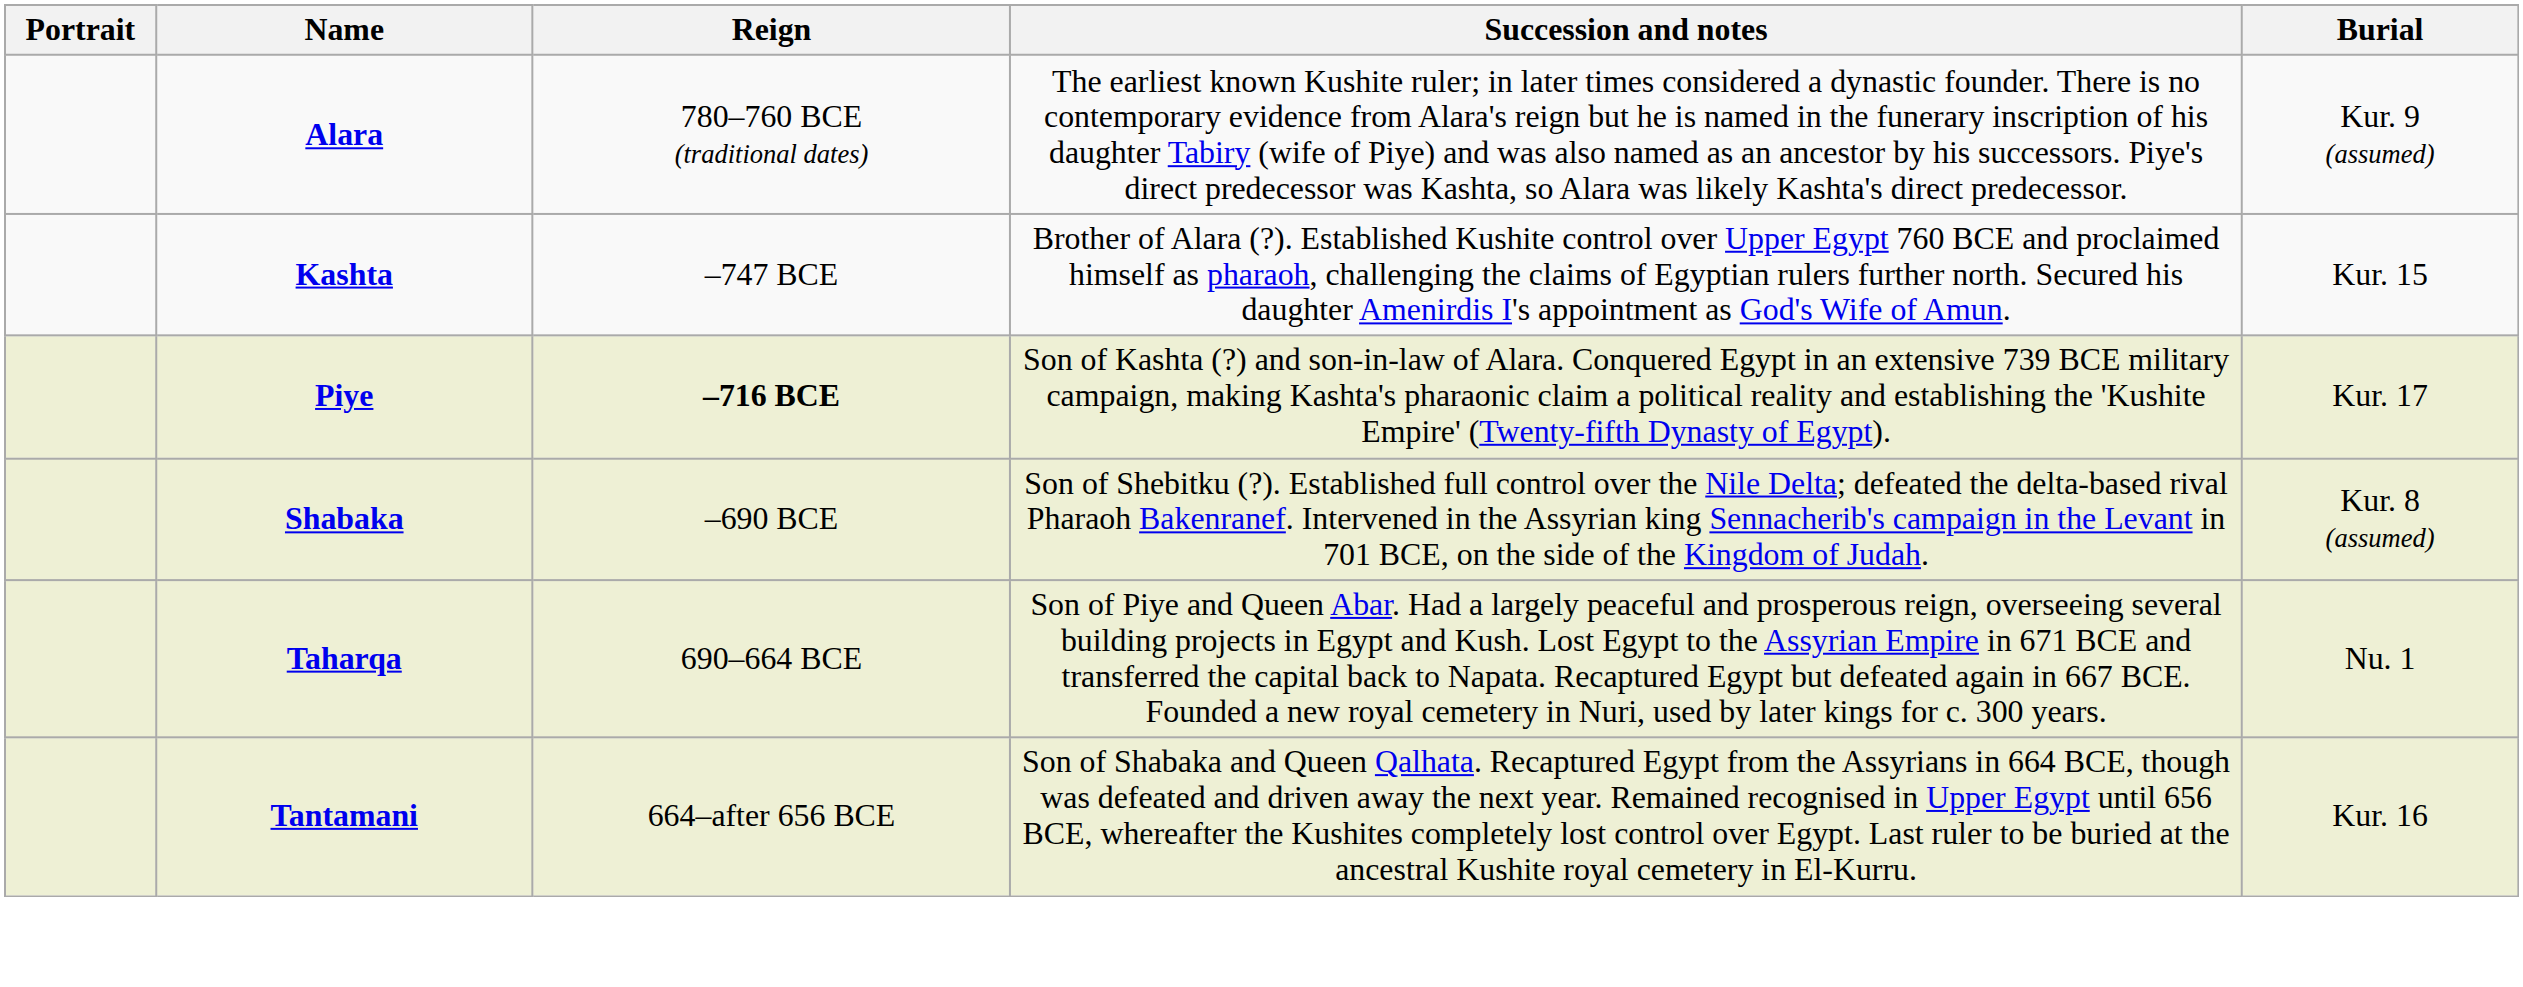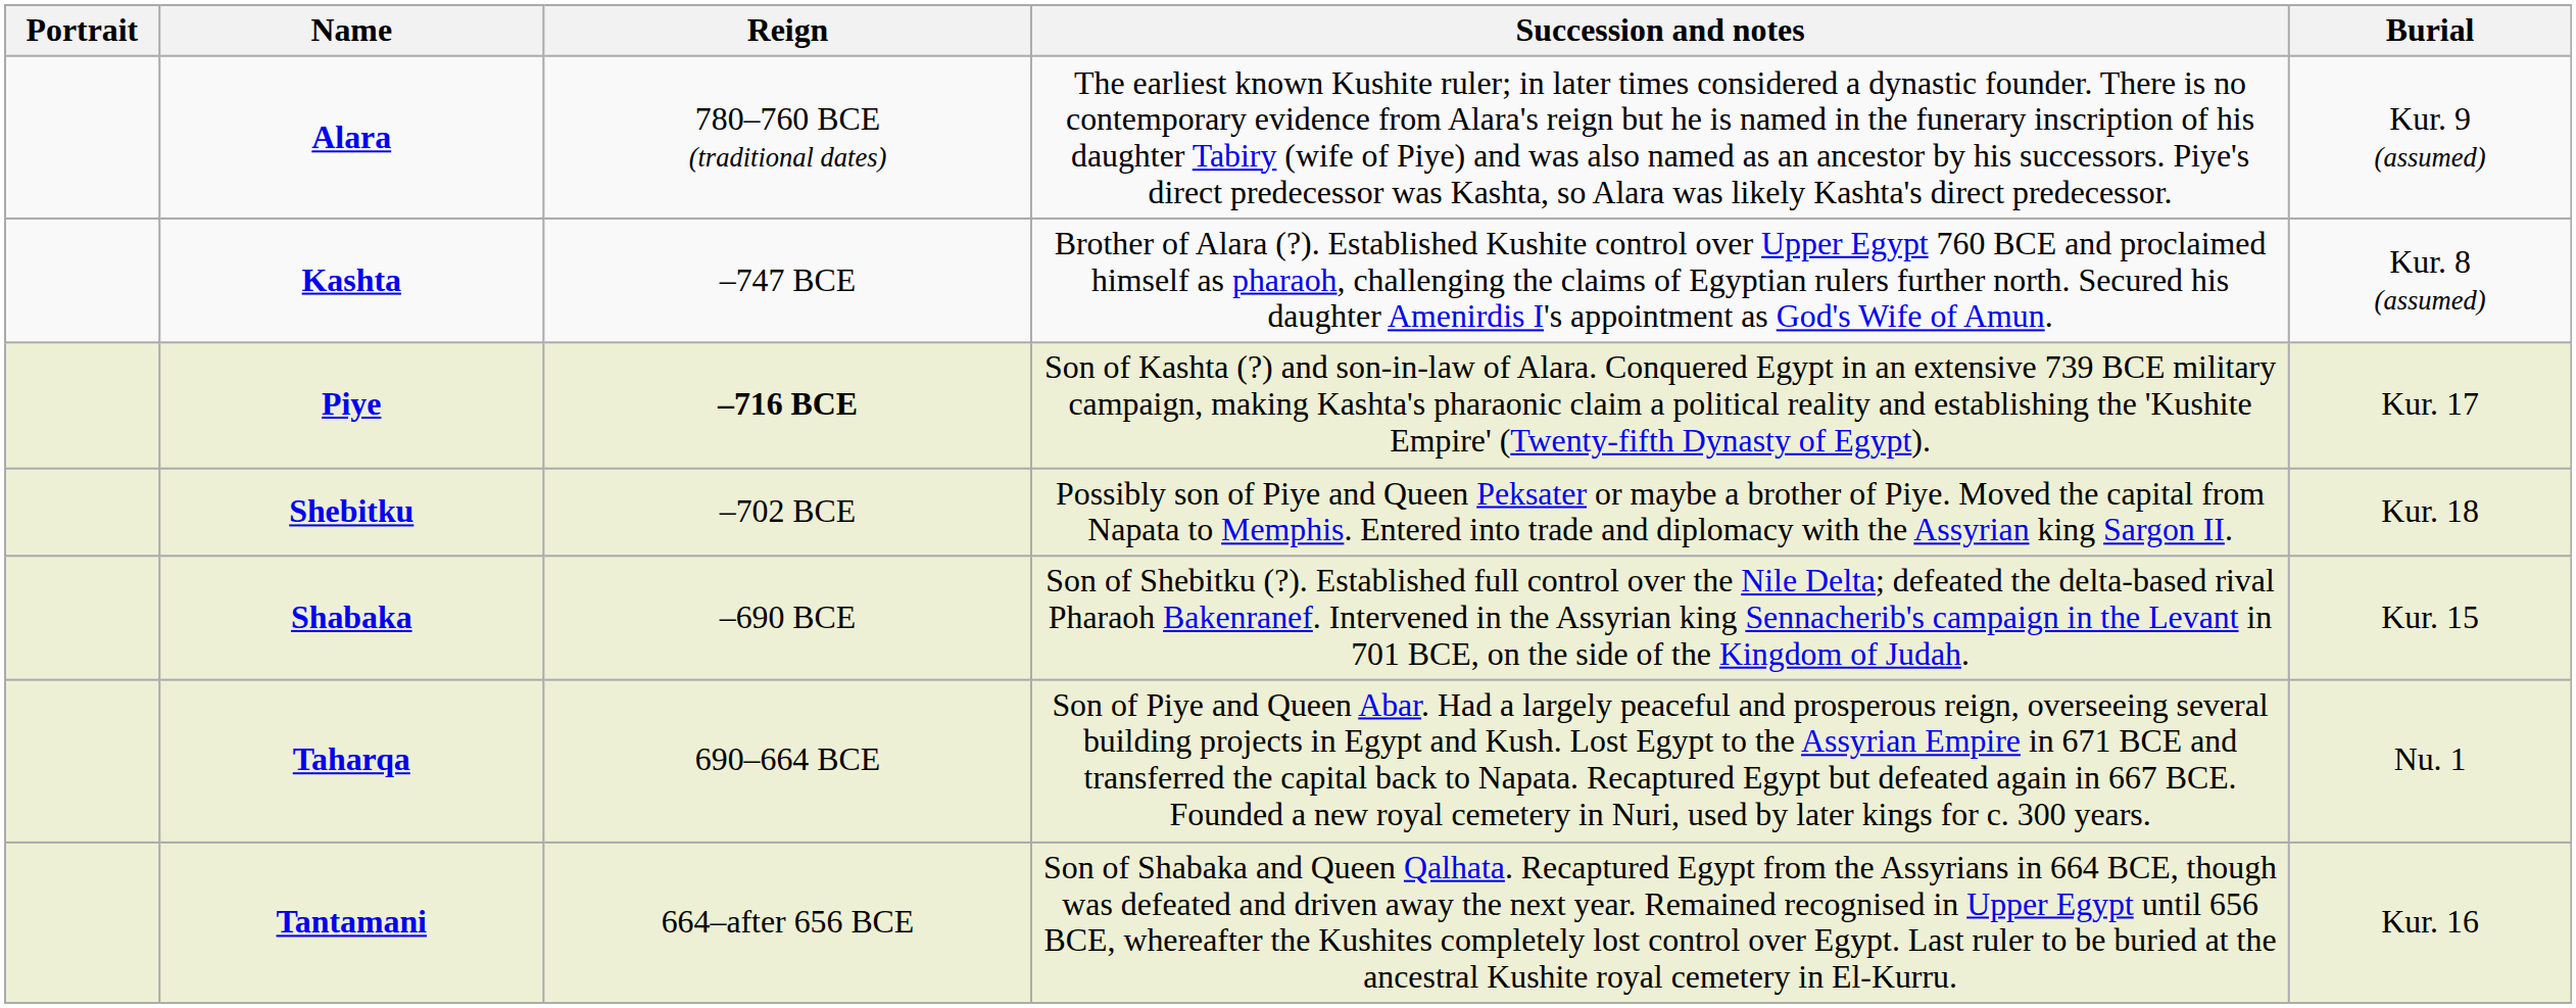 <table class="wikitable" style="width:100%; text-align:center;">
 <tr>
 <th style="width:6%;">Portrait</th>
 <th style="width:15%">Name</th>
 <th style="width:19%;">Reign</th>
 <th style="width:49%;">Succession and notes</th>
 <th style="width:11%;">Burial</th>
 </tr>
 <tr>
 <td></td>
 <td><strong><a href='#'>Alara</a></strong></td>
 <td> 780–760 BCE<br><small><em>(traditional dates)</em></small></td>
 <td>The earliest known Kushite ruler; in later times considered a dynastic founder. There is no contemporary evidence from Alara's reign but he is named in the funerary inscription of his daughter <a href='#'>Tabiry</a> (wife of Piye) and was also named as an ancestor by his successors. Piye's direct predecessor was Kashta, so Alara was likely Kashta's direct predecessor.</td>
 <td>Kur. 9<br><small><em>(assumed)</em></small></td>
 </tr>
 <tr>
 <td></td>
 <td><strong><a href='#'>Kashta</a></strong></td>
 <td>–747 BCE</td>
 <td>Brother of Alara (?). Established Kushite control over <a href='#'>Upper Egypt</a>  760 BCE and proclaimed himself as <a href='#'>pharaoh</a>, challenging the claims of Egyptian rulers further north. Secured his daughter <a href='#'>Amenirdis I</a>'s appointment as <a href='#'>God's Wife of Amun</a>.</td>
-<td>Kur. 15</td>
+<td>Kur. 8<br><small><em>(assumed)</em></small></td>
 </tr>
 <tr style="background-color: #eef0d5">
 <td></td>
 <td><strong><a href='#'>Piye</a></strong></td>
 <td><strong>–716 BCE</strong></td>
 <td>Son of Kashta (?) and son-in-law of Alara. Conquered Egypt in an extensive 739 BCE military campaign, making Kashta's pharaonic claim a political reality and establishing the 'Kushite Empire' (<a href='#'>Twenty-fifth Dynasty of Egypt</a>).</td>
 <td>Kur. 17</td>
 </tr>
 <tr style="background-color: #eef0d5">
 <td></td>
+<td><strong><a href='#'>Shebitku</a></strong></td>
+<td>–702 BCE</td>
+<td>Possibly son of Piye and Queen <a href='#'>Peksater</a> or maybe a brother of Piye. Moved the capital from Napata to <a href='#'>Memphis</a>. Entered into trade and diplomacy with the <a href='#'>Assyrian</a> king <a href='#'>Sargon II</a>.</td>
+<td>Kur. 18</td>
+</tr>
+<tr style="background-color: #eef0d5">
+<td></td>
 <td><strong><a href='#'>Shabaka</a></strong></td>
 <td>–690 BCE</td>
 <td>Son of Shebitku (?). Established full control over the <a href='#'>Nile Delta</a>; defeated the delta-based rival Pharaoh <a href='#'>Bakenranef</a>. Intervened in the Assyrian king <a href='#'>Sennacherib's campaign in the Levant</a> in 701 BCE, on the side of the <a href='#'>Kingdom of Judah</a>.</td>
-<td>Kur. 8<br><small><em>(assumed)</em></small></td>
+<td>Kur. 15</td>
 </tr>
 <tr style="background-color: #eef0d5">
 <td></td>
 <td><strong><a href='#'>Taharqa</a></strong></td>
 <td>690–664 BCE</td>
 <td>Son of Piye and Queen <a href='#'>Abar</a>. Had a largely peaceful and prosperous reign, overseeing several building projects in Egypt and Kush. Lost Egypt to the <a href='#'>Assyrian Empire</a> in 671 BCE and transferred the capital back to Napata. Recaptured Egypt but defeated again in 667 BCE. Founded a new royal cemetery in Nuri, used by later kings for c. 300 years.</td>
 <td>Nu. 1</td>
 </tr>
 <tr style="background-color: #eef0d5">
 <td></td>
 <td><strong><a href='#'>Tantamani</a></strong></td>
 <td>664–after 656 BCE</td>
 <td>Son of Shabaka and Queen <a href='#'>Qalhata</a>. Recaptured Egypt from the Assyrians in 664 BCE, though was defeated and driven away the next year. Remained recognised in <a href='#'>Upper Egypt</a> until 656 BCE, whereafter the Kushites completely lost control over Egypt. Last ruler to be buried at the ancestral Kushite royal cemetery in El-Kurru.</td>
 <td>Kur. 16</td>
 </tr>
 </table>
